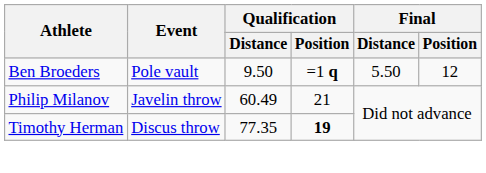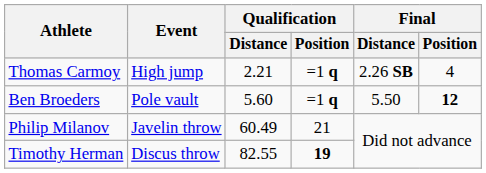 <table class=wikitable style=font-size:90%>
 <tr>
 <th rowspan=2>Athlete</th>
 <th rowspan=2>Event</th>
 <th colspan=2>Qualification</th>
 <th colspan=2>Final</th>
 </tr>
 <tr style=font-size:95%>
 <th>Distance</th>
 <th>Position</th>
 <th>Distance</th>
 <th>Position</th>
 </tr>
 <tr align=center>
+<td align=left><a href='#'>Thomas Carmoy</a></td>
+<td align=left><a href='#'>High jump</a></td>
+<td>2.21</td>
+<td>=1 <strong>q</strong></td>
+<td>2.26 <strong>SB</strong></td>
+<td>4</td>
+</tr>
+<tr align=center>
 <td align=left><a href='#'>Ben Broeders</a></td>
 <td align=left><a href='#'>Pole vault</a></td>
-<td>9.50</td>
+<td>5.60</td>
 <td>=1 <strong>q</strong></td>
 <td>5.50</td>
-<td>12</td>
+<td><strong>12</strong></td>
 </tr>
 <tr align=center>
 <td align=left><a href='#'>Philip Milanov</a></td>
 <td align=left><a href='#'>Javelin throw</a></td>
 <td>60.49</td>
 <td>21</td>
 <td rowspan=2 colspan=2>Did not advance</td>
 </tr>
 <tr align=center>
 <td align=left><a href='#'>Timothy Herman</a></td>
 <td align=left><a href='#'>Discus throw</a></td>
-<td>77.35</td>
+<td>82.55</td>
 <td><strong>19</strong></td>
 </tr>
 </table>
